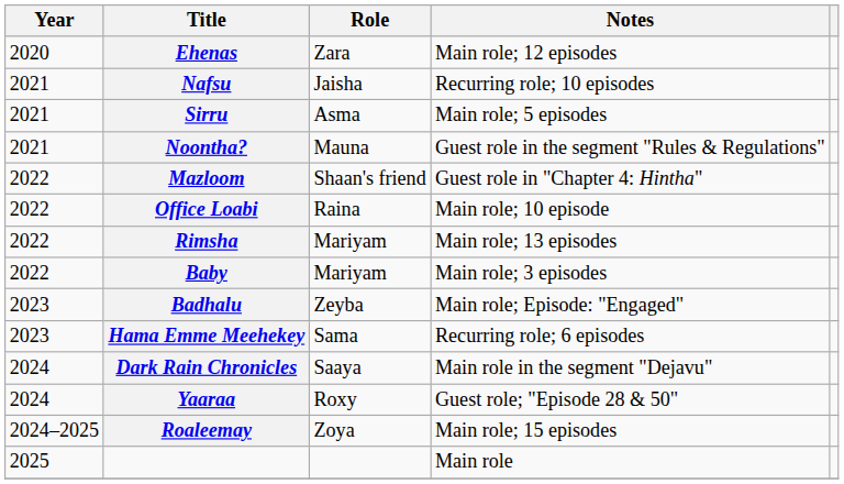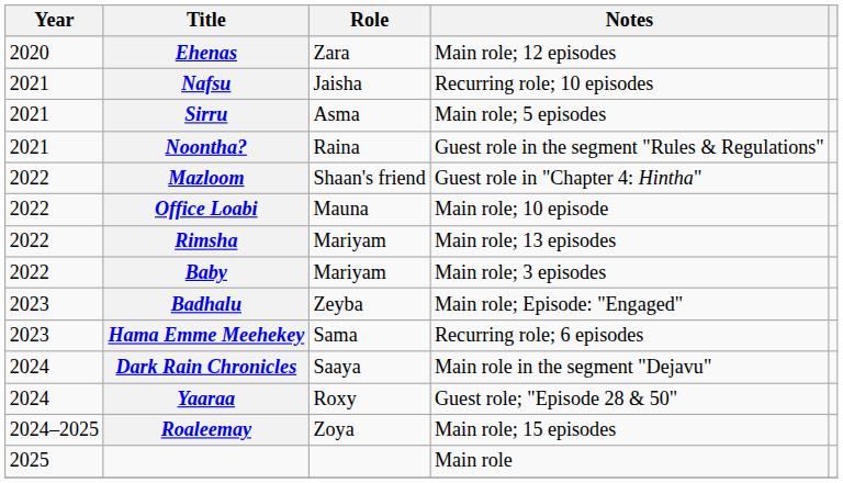 <table class="wikitable sortable plainrowheaders">
 <tr style="background:#ccc; text-align:center;">
 <th scope="col">Year</th>
 <th scope="col">Title</th>
 <th scope="col">Role</th>
 <th scope="col">Notes</th>
 <th scope="col" class="unsortable"></th>
 </tr>
 <tr>
 <td>2020</td>
 <th scope="row"><em><a href='#'>Ehenas</a></em></th>
 <td>Zara</td>
 <td>Main role; 12 episodes</td>
 <td style="text-align: center;"></td>
 </tr>
 <tr>
 <td>2021</td>
 <th scope="row"><em><a href='#'>Nafsu</a></em></th>
 <td>Jaisha</td>
 <td>Recurring role; 10 episodes</td>
 <td style="text-align: center;"></td>
 </tr>
 <tr>
 <td>2021</td>
 <th scope="row"><em><a href='#'>Sirru</a></em></th>
 <td>Asma</td>
 <td>Main role; 5 episodes</td>
 <td style="text-align: center;"></td>
 </tr>
 <tr>
 <td>2021</td>
 <th scope="row"><em><a href='#'>Noontha?</a></em></th>
-<td>Mauna</td>
+<td>Raina</td>
 <td>Guest role in the segment "Rules & Regulations"</td>
 <td style="text-align: center;"></td>
 </tr>
 <tr>
 <td>2022</td>
 <th scope="row"><em><a href='#'>Mazloom</a></em></th>
 <td>Shaan's friend</td>
 <td>Guest role in "Chapter 4: <em>Hintha</em>"</td>
 <td style="text-align: center;"></td>
 </tr>
 <tr>
 <td>2022</td>
 <th scope="row"><em><a href='#'>Office Loabi</a></em></th>
-<td>Raina</td>
+<td>Mauna</td>
 <td>Main role; 10 episode</td>
 <td style="text-align: center;"></td>
 </tr>
 <tr>
 <td>2022</td>
 <th scope="row"><em><a href='#'>Rimsha</a></em></th>
 <td>Mariyam</td>
 <td>Main role; 13 episodes</td>
 <td style="text-align: center;"></td>
 </tr>
 <tr>
 <td>2022</td>
 <th scope="row"><em><a href='#'>Baby</a></em></th>
 <td>Mariyam</td>
 <td>Main role; 3 episodes</td>
 <td style="text-align: center;"></td>
 </tr>
 <tr>
 <td>2023</td>
 <th scope="row"><em><a href='#'>Badhalu</a></em></th>
 <td>Zeyba</td>
 <td>Main role; Episode: "Engaged"</td>
 <td style="text-align: center;"></td>
 </tr>
 <tr>
 <td>2023</td>
 <th scope="row"><em><a href='#'>Hama Emme Meehekey</a></em></th>
 <td>Sama</td>
 <td>Recurring role; 6 episodes</td>
 <td style="text-align:center;"></td>
 </tr>
 <tr>
 <td>2024</td>
 <th scope="row"><em><a href='#'>Dark Rain Chronicles</a></em></th>
 <td>Saaya</td>
 <td>Main role in the segment "Dejavu"</td>
 <td style="text-align: center;"></td>
 </tr>
 <tr>
 <td>2024</td>
 <th scope="row"><em><a href='#'>Yaaraa</a></em></th>
 <td>Roxy</td>
 <td>Guest role; "Episode 28 & 50"</td>
 <td style="text-align: center;"></td>
 </tr>
 <tr>
 <td>2024–2025</td>
 <th scope="row"><em><a href='#'>Roaleemay</a></em></th>
 <td>Zoya</td>
 <td>Main role; 15 episodes</td>
 <td style="text-align: center;"></td>
 </tr>
 <tr>
 <td>2025</td>
 <td></td>
 <td></td>
 <td>Main role</td>
 <td></td>
 </tr>
 <tr>
 </tr>
 </table>
